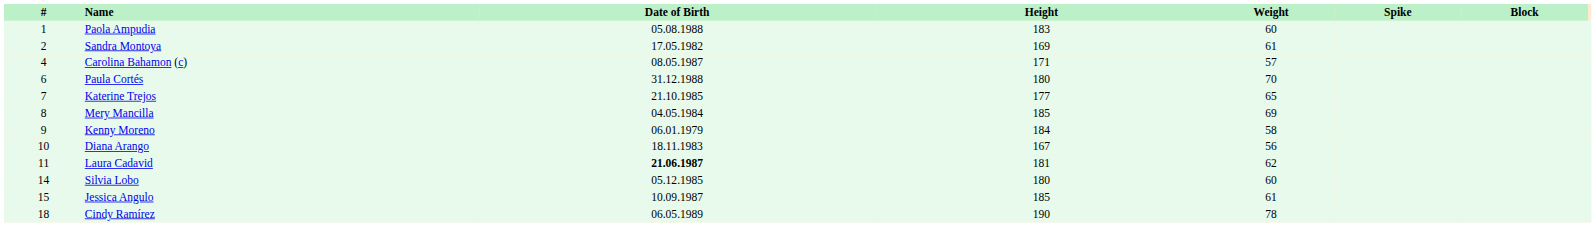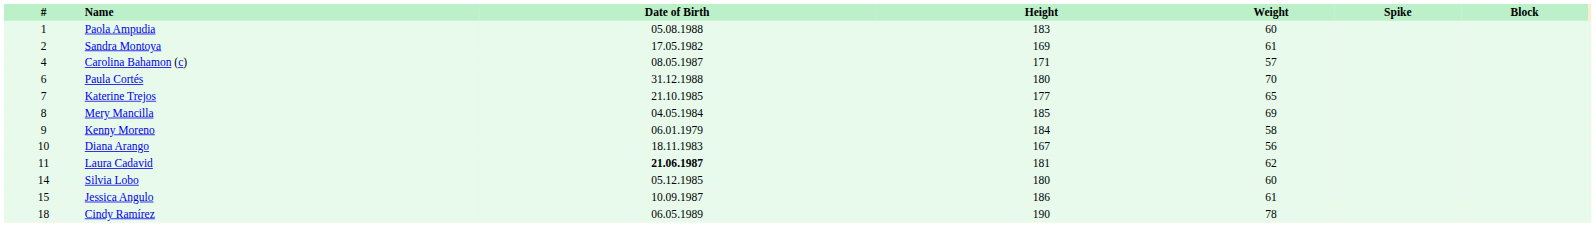 <table border=0 cellpadding=2 cellspacing=0  |- bgcolor=#FFECCE style="text-align:center; font-size:90%;" width=100%>
 <tr bgcolor=#BBF0C9>
 <th width=5%>#</th>
 <th width=25% align=left>Name</th>
 <th width=25%>Date of Birth</th>
 <th width=21%>Height</th>
 <th width=8%>Weight</th>
 <th width=8%>Spike</th>
 <th width=8%>Block</th>
 </tr>
 <tr bgcolor=#E7FAEC>
 <td>1</td>
 <td align=left><a href='#'>Paola Ampudia</a></td>
 <td>05.08.1988</td>
 <td>183</td>
 <td>60</td>
 <td></td>
 <td></td>
 <td></td>
 </tr>
 <tr bgcolor=#E7FAEC>
 <td>2</td>
 <td align=left><a href='#'>Sandra Montoya</a></td>
 <td>17.05.1982</td>
 <td>169</td>
 <td>61</td>
 <td></td>
 <td></td>
 <td></td>
 </tr>
 <tr bgcolor=#E7FAEC>
 <td>4</td>
 <td align=left><a href='#'>Carolina Bahamon</a> (<a href='#'>c</a>)</td>
 <td>08.05.1987</td>
 <td>171</td>
 <td>57</td>
 <td></td>
 <td></td>
 <td></td>
 </tr>
 <tr bgcolor=#E7FAEC>
 <td>6</td>
 <td align=left><a href='#'>Paula Cortés</a></td>
 <td>31.12.1988</td>
 <td>180</td>
 <td>70</td>
 <td></td>
 <td></td>
 <td></td>
 </tr>
 <tr bgcolor=#E7FAEC>
 <td>7</td>
 <td align=left><a href='#'>Katerine Trejos</a></td>
 <td>21.10.1985</td>
 <td>177</td>
 <td>65</td>
 <td></td>
 <td></td>
 <td></td>
 </tr>
 <tr bgcolor=#E7FAEC>
 <td>8</td>
 <td align=left><a href='#'>Mery Mancilla</a></td>
 <td>04.05.1984</td>
 <td>185</td>
 <td>69</td>
 <td></td>
 <td></td>
 <td></td>
 </tr>
 <tr bgcolor=#E7FAEC>
 <td>9</td>
 <td align=left><a href='#'>Kenny Moreno</a></td>
 <td>06.01.1979</td>
 <td>184</td>
 <td>58</td>
 <td></td>
 <td></td>
 <td></td>
 </tr>
 <tr bgcolor=#E7FAEC>
 <td>10</td>
 <td align=left><a href='#'>Diana Arango</a></td>
 <td>18.11.1983</td>
 <td>167</td>
 <td>56</td>
 <td></td>
 <td></td>
 <td></td>
 </tr>
 <tr bgcolor=#E7FAEC>
 <td>11</td>
 <td align=left><a href='#'>Laura Cadavid</a></td>
 <td><strong>21.06.1987</strong></td>
 <td>181</td>
 <td>62</td>
 <td></td>
 <td></td>
 <td></td>
 </tr>
 <tr bgcolor=#E7FAEC>
 <td>14</td>
 <td align=left><a href='#'>Silvia Lobo</a></td>
 <td>05.12.1985</td>
 <td>180</td>
 <td>60</td>
 <td></td>
 <td></td>
 <td></td>
 </tr>
 <tr bgcolor=#E7FAEC>
 <td>15</td>
 <td align=left><a href='#'>Jessica Angulo</a></td>
 <td>10.09.1987</td>
-<td>185</td>
+<td>186</td>
 <td>61</td>
 <td></td>
 <td></td>
 <td></td>
 </tr>
 <tr bgcolor=#E7FAEC>
 <td>18</td>
 <td align=left><a href='#'>Cindy Ramírez</a></td>
 <td>06.05.1989</td>
 <td>190</td>
 <td>78</td>
 <td></td>
 <td></td>
 <td></td>
 </tr>
 </table>
